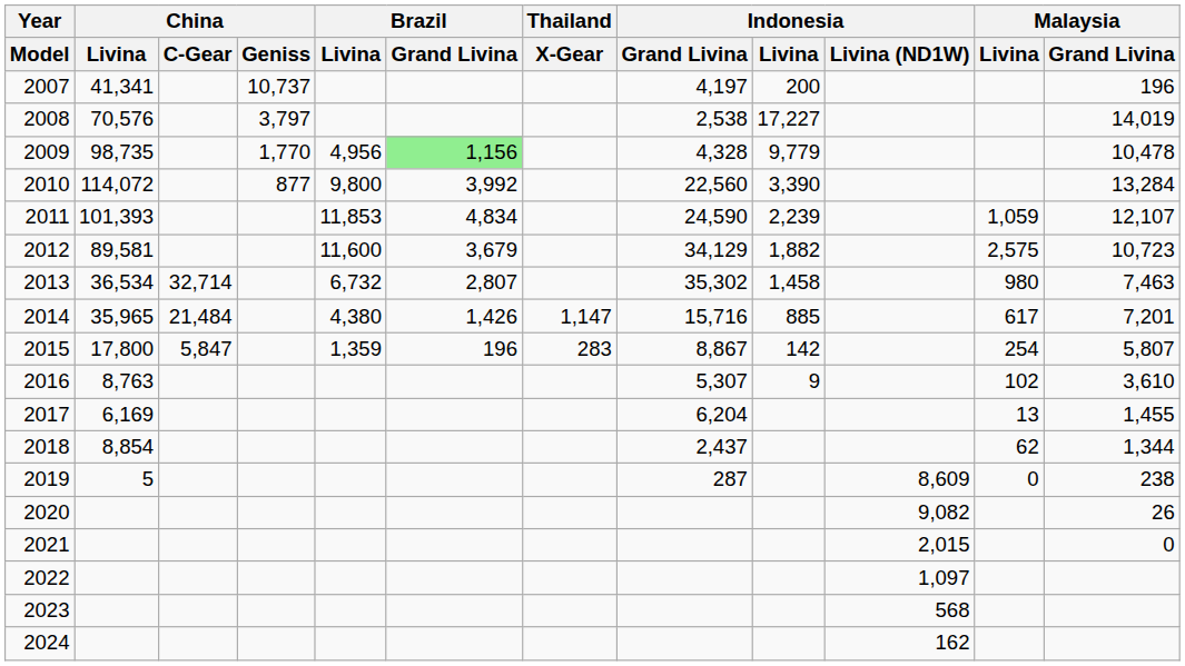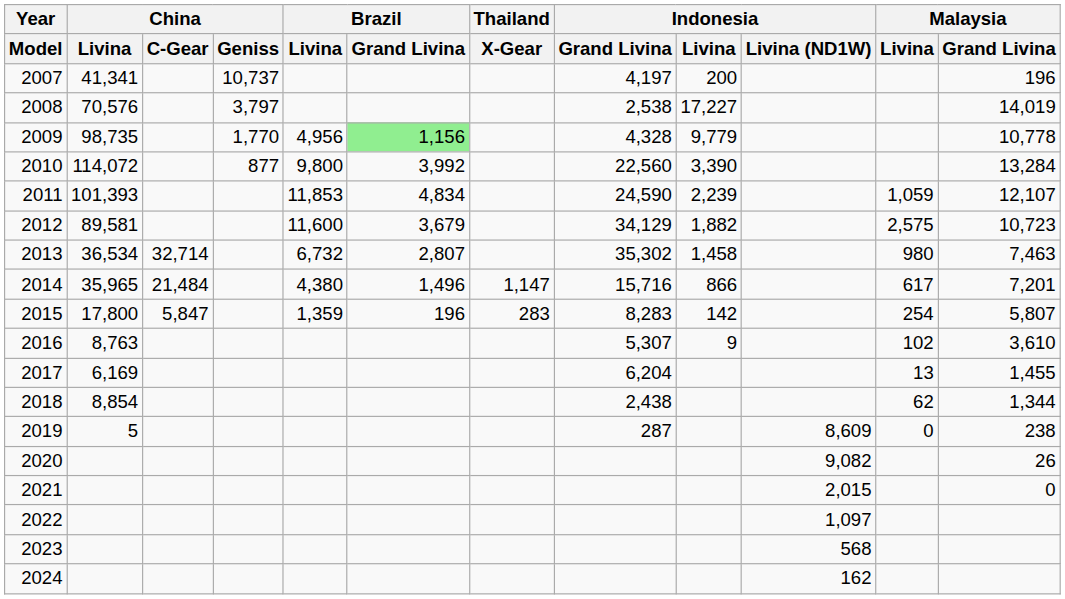 <table class=wikitable style="text-align: right;">
 <tr>
 <th>Year</th>
 <th colspan=3>China</th>
 <th colspan=2>Brazil</th>
 <th colspan=1>Thailand</th>
 <th colspan=3>Indonesia</th>
 <th colspan=2>Malaysia</th>
 </tr>
 <tr>
 <th>Model</th>
 <th>Livina</th>
 <th>C-Gear</th>
 <th>Geniss</th>
 <th>Livina</th>
 <th>Grand Livina</th>
 <th>X-Gear</th>
 <th>Grand Livina</th>
 <th>Livina</th>
 <th>Livina (ND1W)</th>
 <th>Livina</th>
 <th>Grand Livina</th>
 </tr>
 <tr>
 <td>2007</td>
 <td>41,341</td>
 <td></td>
 <td>10,737</td>
 <td></td>
 <td></td>
 <td></td>
 <td>4,197</td>
 <td>200</td>
 <td></td>
 <td></td>
 <td>196</td>
 </tr>
 <tr>
 <td>2008</td>
 <td>70,576</td>
 <td></td>
 <td>3,797</td>
 <td></td>
 <td></td>
 <td></td>
 <td>2,538</td>
 <td>17,227</td>
 <td></td>
 <td></td>
 <td>14,019</td>
 </tr>
 <tr>
 <td>2009</td>
 <td>98,735</td>
 <td></td>
 <td>1,770</td>
 <td>4,956</td>
 <td style="background: lightgreen;">1,156</td>
 <td></td>
 <td>4,328</td>
 <td>9,779</td>
 <td></td>
 <td></td>
-<td>10,478</td>
+<td>10,778</td>
 </tr>
 <tr>
 <td>2010</td>
 <td>114,072</td>
 <td></td>
 <td>877</td>
 <td>9,800</td>
 <td>3,992</td>
 <td></td>
 <td>22,560</td>
 <td>3,390</td>
 <td></td>
 <td></td>
 <td>13,284</td>
 </tr>
 <tr>
 <td>2011</td>
 <td>101,393</td>
 <td></td>
 <td></td>
 <td>11,853</td>
 <td>4,834</td>
 <td></td>
 <td>24,590</td>
 <td>2,239</td>
 <td></td>
 <td>1,059</td>
 <td>12,107</td>
 </tr>
 <tr>
 <td>2012</td>
 <td>89,581</td>
 <td></td>
 <td></td>
 <td>11,600</td>
 <td>3,679</td>
 <td></td>
 <td>34,129</td>
 <td>1,882</td>
 <td></td>
 <td>2,575</td>
 <td>10,723</td>
 </tr>
 <tr>
 <td>2013</td>
 <td>36,534</td>
 <td>32,714</td>
 <td></td>
 <td>6,732</td>
 <td>2,807</td>
 <td></td>
 <td>35,302</td>
 <td>1,458</td>
 <td></td>
 <td>980</td>
 <td>7,463</td>
 </tr>
 <tr>
 <td>2014</td>
 <td>35,965</td>
 <td>21,484</td>
 <td></td>
 <td>4,380</td>
-<td>1,426</td>
+<td>1,496</td>
 <td>1,147</td>
 <td>15,716</td>
-<td>885</td>
+<td>866</td>
 <td></td>
 <td>617</td>
 <td>7,201</td>
 </tr>
 <tr>
 <td>2015</td>
 <td>17,800</td>
 <td>5,847</td>
 <td></td>
 <td>1,359</td>
 <td>196</td>
 <td>283</td>
-<td>8,867</td>
+<td>8,283</td>
 <td>142</td>
 <td></td>
 <td>254</td>
 <td>5,807</td>
 </tr>
 <tr>
 <td>2016</td>
 <td>8,763</td>
 <td></td>
 <td></td>
 <td></td>
 <td></td>
 <td></td>
 <td>5,307</td>
 <td>9</td>
 <td></td>
 <td>102</td>
 <td>3,610</td>
 </tr>
 <tr>
 <td>2017</td>
 <td>6,169</td>
 <td></td>
 <td></td>
 <td></td>
 <td></td>
 <td></td>
 <td>6,204</td>
 <td></td>
 <td></td>
 <td>13</td>
 <td>1,455</td>
 </tr>
 <tr>
 <td>2018</td>
 <td>8,854</td>
 <td></td>
 <td></td>
 <td></td>
 <td></td>
 <td></td>
-<td>2,437</td>
+<td>2,438</td>
 <td></td>
 <td></td>
 <td>62</td>
 <td>1,344</td>
 </tr>
 <tr>
 <td>2019</td>
 <td>5</td>
 <td></td>
 <td></td>
 <td></td>
 <td></td>
 <td></td>
 <td>287</td>
 <td></td>
 <td>8,609</td>
 <td>0</td>
 <td>238</td>
 </tr>
 <tr>
 <td>2020</td>
 <td></td>
 <td></td>
 <td></td>
 <td></td>
 <td></td>
 <td></td>
 <td></td>
 <td></td>
 <td>9,082</td>
 <td></td>
 <td>26</td>
 </tr>
 <tr>
 <td>2021</td>
 <td></td>
 <td></td>
 <td></td>
 <td></td>
 <td></td>
 <td></td>
 <td></td>
 <td></td>
 <td>2,015</td>
 <td></td>
 <td>0</td>
 </tr>
 <tr>
 <td>2022</td>
 <td></td>
 <td></td>
 <td></td>
 <td></td>
 <td></td>
 <td></td>
 <td></td>
 <td></td>
 <td>1,097</td>
 <td></td>
 <td></td>
 </tr>
 <tr>
 <td>2023</td>
 <td></td>
 <td></td>
 <td></td>
 <td></td>
 <td></td>
 <td></td>
 <td></td>
 <td></td>
 <td>568</td>
 <td></td>
 <td></td>
 </tr>
 <tr>
 <td>2024</td>
 <td></td>
 <td></td>
 <td></td>
 <td></td>
 <td></td>
 <td></td>
 <td></td>
 <td></td>
 <td>162</td>
 <td></td>
 <td></td>
 </tr>
 </table>
